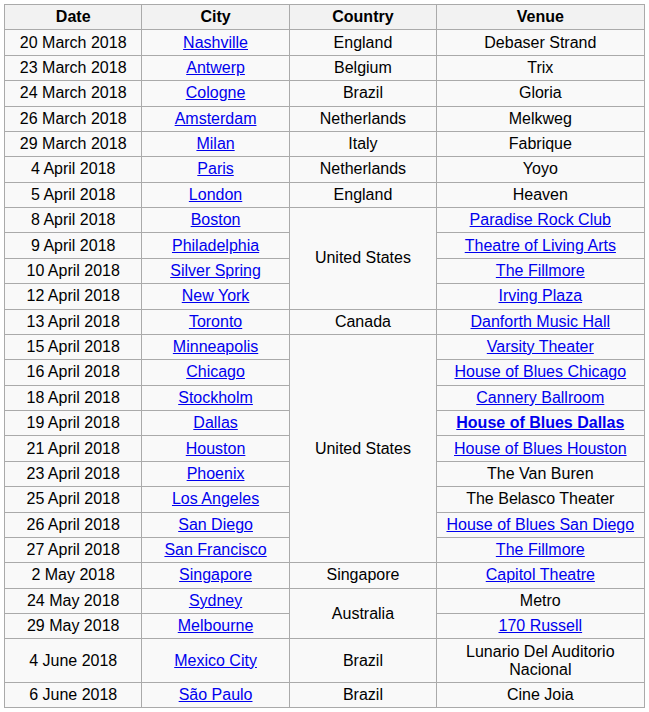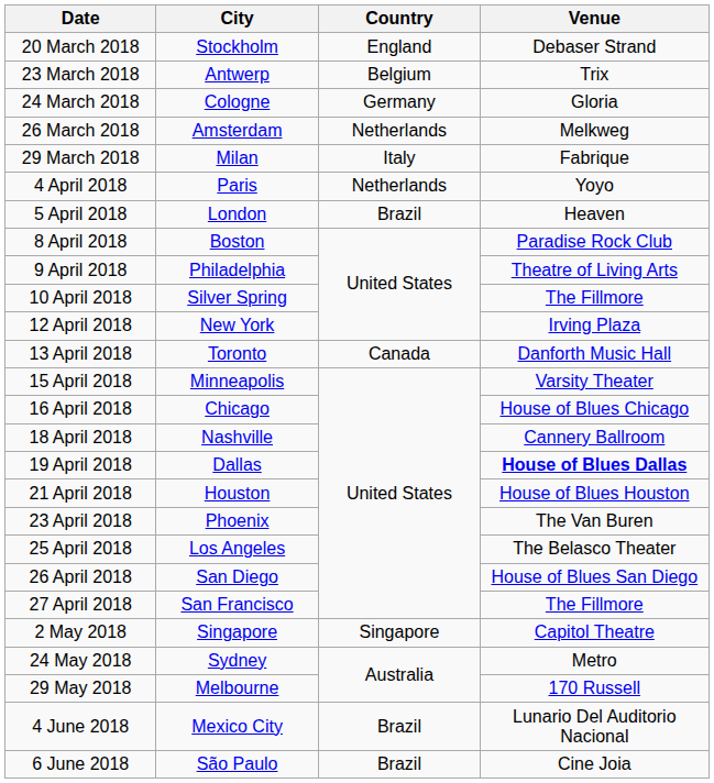 <table class="wikitable" style="text-align:center;">
 <tr>
 <th width="130">Date</th>
 <th width="140">City</th>
 <th width="140">Country</th>
 <th width="200">Venue</th>
 </tr>
 <tr>
 <td>20 March 2018</td>
-<td><a href='#'>Nashville</a></td>
+<td><a href='#'>Stockholm</a></td>
 <td>England</td>
 <td>Debaser Strand</td>
 </tr>
 <tr>
 <td>23 March 2018</td>
 <td><a href='#'>Antwerp</a></td>
 <td>Belgium</td>
 <td>Trix</td>
 </tr>
 <tr>
 <td>24 March 2018</td>
 <td><a href='#'>Cologne</a></td>
-<td>Brazil</td>
+<td>Germany</td>
 <td>Gloria</td>
 </tr>
 <tr>
 <td>26 March 2018</td>
 <td><a href='#'>Amsterdam</a></td>
 <td>Netherlands</td>
 <td>Melkweg</td>
 </tr>
 <tr>
 <td>29 March 2018</td>
 <td><a href='#'>Milan</a></td>
 <td>Italy</td>
 <td>Fabrique</td>
 </tr>
 <tr>
 <td>4 April 2018</td>
 <td><a href='#'>Paris</a></td>
 <td>Netherlands</td>
 <td>Yoyo</td>
 </tr>
 <tr>
 <td>5 April 2018</td>
 <td><a href='#'>London</a></td>
-<td>England</td>
+<td>Brazil</td>
 <td>Heaven</td>
 </tr>
 <tr>
 <td>8 April 2018</td>
 <td><a href='#'>Boston</a></td>
 <td rowspan="4">United States</td>
 <td><a href='#'>Paradise Rock Club</a></td>
 </tr>
 <tr>
 <td>9 April 2018</td>
 <td><a href='#'>Philadelphia</a></td>
 <td><a href='#'>Theatre of Living Arts</a></td>
 </tr>
 <tr>
 <td>10 April 2018</td>
 <td><a href='#'>Silver Spring</a></td>
 <td><a href='#'>The Fillmore</a></td>
 </tr>
 <tr>
 <td>12 April 2018</td>
 <td><a href='#'>New York</a></td>
 <td><a href='#'>Irving Plaza</a></td>
 </tr>
 <tr>
 <td>13 April 2018</td>
 <td><a href='#'>Toronto</a></td>
 <td>Canada</td>
 <td><a href='#'>Danforth Music Hall</a></td>
 </tr>
 <tr>
 <td>15 April 2018</td>
 <td><a href='#'>Minneapolis</a></td>
 <td rowspan="9">United States</td>
 <td><a href='#'>Varsity Theater</a></td>
 </tr>
 <tr>
 <td>16 April 2018</td>
 <td><a href='#'>Chicago</a></td>
 <td><a href='#'>House of Blues Chicago</a></td>
 </tr>
 <tr>
 <td>18 April 2018</td>
-<td><a href='#'>Stockholm</a></td>
+<td><a href='#'>Nashville</a></td>
 <td><a href='#'>Cannery Ballroom</a></td>
 </tr>
 <tr>
 <td>19 April 2018</td>
 <td><a href='#'>Dallas</a></td>
 <td><strong><a href='#'>House of Blues Dallas</a></strong></td>
 </tr>
 <tr>
 <td>21 April 2018</td>
 <td><a href='#'>Houston</a></td>
 <td><a href='#'>House of Blues Houston</a></td>
 </tr>
 <tr>
 <td>23 April 2018</td>
 <td><a href='#'>Phoenix</a></td>
 <td>The Van Buren</td>
 </tr>
 <tr>
 <td>25 April 2018</td>
 <td><a href='#'>Los Angeles</a></td>
 <td>The Belasco Theater</td>
 </tr>
 <tr>
 <td>26 April 2018</td>
 <td><a href='#'>San Diego</a></td>
 <td><a href='#'>House of Blues San Diego</a></td>
 </tr>
 <tr>
 <td>27 April 2018</td>
 <td><a href='#'>San Francisco</a></td>
 <td><a href='#'>The Fillmore</a></td>
 </tr>
 <tr>
 <td>2 May 2018</td>
 <td><a href='#'>Singapore</a></td>
 <td>Singapore</td>
 <td><a href='#'>Capitol Theatre</a></td>
 </tr>
 <tr>
 <td>24 May 2018</td>
 <td><a href='#'>Sydney</a></td>
 <td rowspan="2">Australia</td>
 <td>Metro</td>
 </tr>
 <tr>
 <td>29 May 2018</td>
 <td><a href='#'>Melbourne</a></td>
 <td><a href='#'>170 Russell</a></td>
 </tr>
 <tr>
 <td>4 June 2018</td>
 <td><a href='#'>Mexico City</a></td>
 <td>Brazil</td>
 <td>Lunario Del Auditorio Nacional</td>
 </tr>
 <tr>
 <td>6 June 2018</td>
 <td><a href='#'>São Paulo</a></td>
 <td>Brazil</td>
 <td>Cine Joia</td>
 </tr>
 </table>
